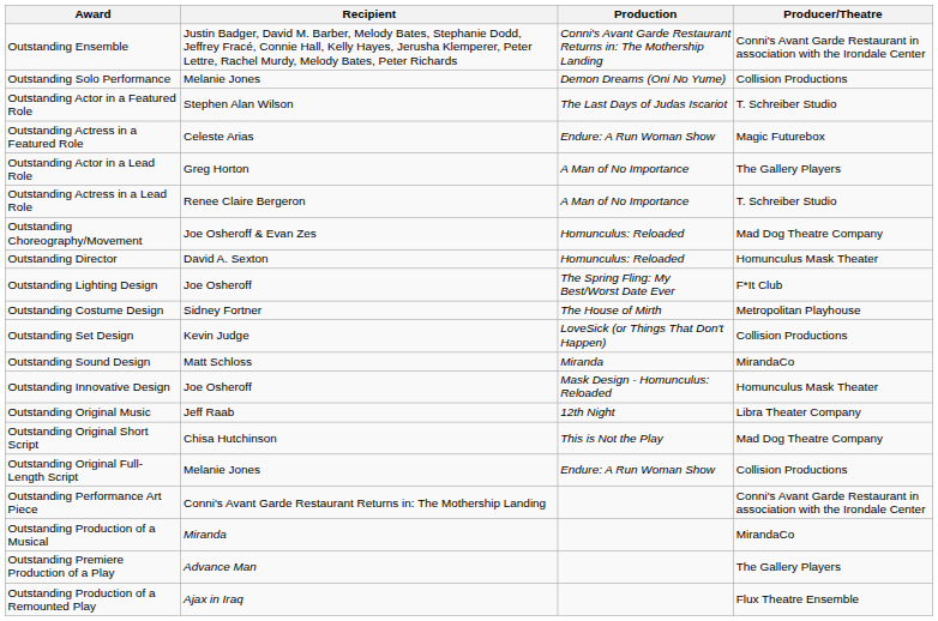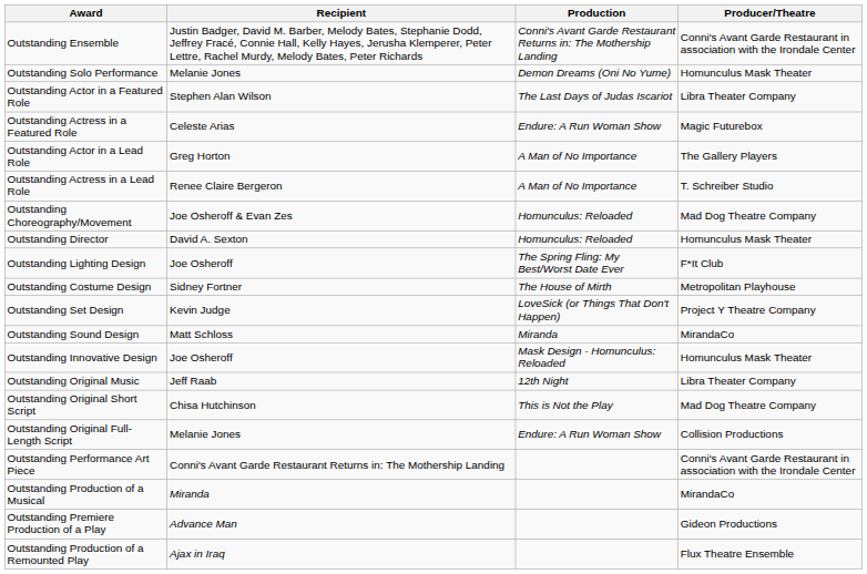 <table class="wikitable">
 <tr>
 <th>Award </th>
 <th>Recipient</th>
 <th>Production</th>
 <th>Producer/Theatre</th>
 </tr>
 <tr>
 <td>Outstanding Ensemble</td>
 <td>Justin Badger, David M. Barber, Melody Bates, Stephanie Dodd, Jeffrey Fracé, Connie Hall, Kelly Hayes, Jerusha Klemperer, Peter Lettre, Rachel Murdy, Melody Bates, Peter Richards</td>
 <td><em>Conni's Avant Garde Restaurant Returns in: The Mothership Landing</em></td>
 <td>Conni's Avant Garde Restaurant in association with the Irondale Center</td>
 </tr>
 <tr>
 <td>Outstanding Solo Performance</td>
 <td>Melanie Jones</td>
 <td><em>Demon Dreams (Oni No Yume)</em></td>
-<td>Collision Productions</td>
+<td>Homunculus Mask Theater</td>
 </tr>
 <tr>
 <td>Outstanding Actor in a Featured Role</td>
 <td>Stephen Alan Wilson</td>
 <td><em>The Last Days of Judas Iscariot</em></td>
-<td>T. Schreiber Studio</td>
+<td>Libra Theater Company</td>
 </tr>
 <tr>
 <td>Outstanding Actress in a Featured Role</td>
 <td>Celeste Arias</td>
 <td><em>Endure: A Run Woman Show</em></td>
 <td>Magic Futurebox</td>
 </tr>
 <tr>
 <td>Outstanding Actor in a Lead Role</td>
 <td>Greg Horton</td>
 <td><em>A Man of No Importance</em></td>
 <td>The Gallery Players</td>
 </tr>
 <tr>
 <td>Outstanding Actress in a Lead Role</td>
 <td>Renee Claire Bergeron</td>
 <td><em>A Man of No Importance</em></td>
 <td>T. Schreiber Studio</td>
 </tr>
 <tr>
 <td>Outstanding Choreography/Movement</td>
 <td>Joe Osheroff & Evan Zes</td>
 <td><em>Homunculus: Reloaded</em></td>
 <td>Mad Dog Theatre Company</td>
 </tr>
 <tr>
 <td>Outstanding Director</td>
 <td>David A. Sexton</td>
 <td><em>Homunculus: Reloaded</em></td>
 <td>Homunculus Mask Theater</td>
 </tr>
 <tr>
 <td>Outstanding Lighting Design</td>
 <td>Joe Osheroff</td>
 <td><em>The Spring Fling: My Best/Worst Date Ever</em></td>
 <td>F*It Club</td>
 </tr>
 <tr>
 <td>Outstanding Costume Design</td>
 <td>Sidney Fortner</td>
 <td><em>The House of Mirth</em></td>
 <td>Metropolitan Playhouse</td>
 </tr>
 <tr>
 <td>Outstanding Set Design</td>
 <td>Kevin Judge</td>
 <td><em>LoveSick (or Things That Don't Happen)</em></td>
-<td>Collision Productions</td>
+<td>Project Y Theatre Company</td>
 </tr>
 <tr>
 <td>Outstanding Sound Design</td>
 <td>Matt Schloss</td>
 <td><em>Miranda</em></td>
 <td>MirandaCo</td>
 </tr>
 <tr>
 <td>Outstanding Innovative Design</td>
 <td>Joe Osheroff</td>
 <td><em>Mask Design - Homunculus: Reloaded</em></td>
 <td>Homunculus Mask Theater</td>
 </tr>
 <tr>
 <td>Outstanding Original Music</td>
 <td>Jeff Raab</td>
 <td><em>12th Night</em></td>
 <td>Libra Theater Company</td>
 </tr>
 <tr>
 <td>Outstanding Original Short Script</td>
 <td>Chisa Hutchinson</td>
 <td><em>This is Not the Play</em></td>
 <td>Mad Dog Theatre Company</td>
 </tr>
 <tr>
 <td>Outstanding Original Full-Length Script</td>
 <td>Melanie Jones</td>
 <td><em>Endure: A Run Woman Show</em></td>
 <td>Collision Productions</td>
 </tr>
 <tr>
 <td>Outstanding Performance Art Piece</td>
 <td>Conni's Avant Garde Restaurant Returns in: The Mothership Landing</td>
 <td></td>
 <td>Conni's Avant Garde Restaurant in association with the Irondale Center</td>
 </tr>
 <tr>
 <td>Outstanding Production of a Musical</td>
 <td><em>Miranda</em></td>
 <td></td>
 <td>MirandaCo</td>
 </tr>
 <tr>
 <td>Outstanding Premiere Production of a Play</td>
 <td><em>Advance Man</em></td>
 <td></td>
-<td>The Gallery Players</td>
+<td>Gideon Productions</td>
 </tr>
 <tr>
 <td>Outstanding Production of a Remounted Play</td>
 <td><em>Ajax in Iraq</em></td>
 <td></td>
 <td>Flux Theatre Ensemble</td>
 </tr>
 </table>
